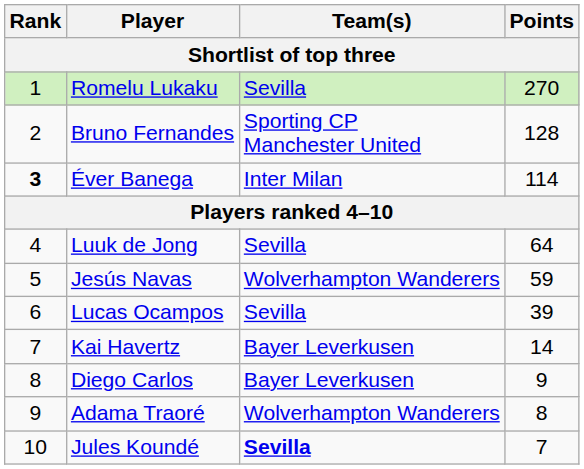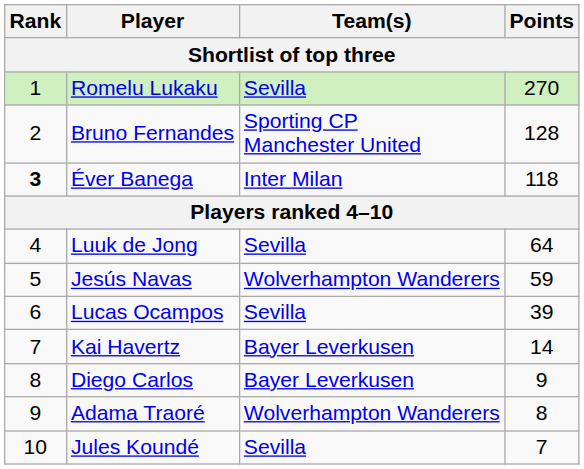 <table class="wikitable" style="text-align:center">
 <tr>
 <th>Rank</th>
 <th>Player</th>
 <th>Team(s)</th>
 <th>Points</th>
 </tr>
 <tr>
 <th colspan=4>Shortlist of top three</th>
 </tr>
 <tr bgcolor="#D0F0C0">
 <td>1</td>
 <td align=left> <a href='#'>Romelu Lukaku</a></td>
 <td align=left> <a href='#'>Sevilla</a></td>
 <td>270</td>
 </tr>
 <tr>
 <td>2</td>
 <td align=left> <a href='#'>Bruno Fernandes</a></td>
 <td align=left> <a href='#'>Sporting CP</a><br> <a href='#'>Manchester United</a></td>
 <td>128</td>
 </tr>
 <tr>
 <td><strong>3</strong></td>
 <td align=left> <a href='#'>Éver Banega</a></td>
 <td align=left> <a href='#'>Inter Milan</a></td>
-<td>114</td>
+<td>118</td>
 </tr>
 <tr>
 <th colspan=4>Players ranked 4–10</th>
 </tr>
 <tr>
 <td>4</td>
 <td align=left> <a href='#'>Luuk de Jong</a></td>
 <td align=left> <a href='#'>Sevilla</a></td>
 <td>64</td>
 </tr>
 <tr>
 <td>5</td>
 <td align=left> <a href='#'>Jesús Navas</a></td>
 <td align=left> <a href='#'>Wolverhampton Wanderers</a></td>
 <td>59</td>
 </tr>
 <tr>
 <td>6</td>
 <td align=left> <a href='#'>Lucas Ocampos</a></td>
 <td align=left> <a href='#'>Sevilla</a></td>
 <td>39</td>
 </tr>
 <tr>
 <td>7</td>
 <td align=left> <a href='#'>Kai Havertz</a></td>
 <td align=left> <a href='#'>Bayer Leverkusen</a></td>
 <td>14</td>
 </tr>
 <tr>
 <td>8</td>
 <td align=left> <a href='#'>Diego Carlos</a></td>
 <td align=left> <a href='#'>Bayer Leverkusen</a></td>
 <td>9</td>
 </tr>
 <tr>
 <td>9</td>
 <td align=left> <a href='#'>Adama Traoré</a></td>
 <td align=left> <a href='#'>Wolverhampton Wanderers</a></td>
 <td>8</td>
 </tr>
 <tr>
 <td>10</td>
 <td align=left> <a href='#'>Jules Koundé</a></td>
-<td align=left><strong> <a href='#'>Sevilla</a></strong></td>
+<td align=left> <a href='#'>Sevilla</a></td>
 <td>7</td>
 </tr>
 </table>
